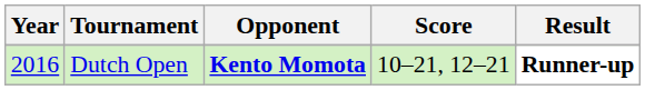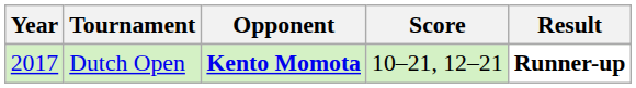 <table class="sortable wikitable" style="font-size: 95%;">
 <tr>
 <th>Year</th>
 <th>Tournament</th>
 <th>Opponent</th>
 <th>Score</th>
 <th>Result</th>
 </tr>
 <tr>
 </tr>
 <tr style="background:#D4F1C5">
-<td align="center"><a href='#'>2016</a></td>
+<td align="center"><a href='#'>2017</a></td>
 <td align="left"><a href='#'>Dutch Open</a></td>
 <td align="left"><strong> <a href='#'>Kento Momota</a></strong></td>
 <td align="left">10–21, 12–21</td>
 <td style="text-align:left; background:white"> <strong>Runner-up</strong></td>
 </tr>
 </table>
